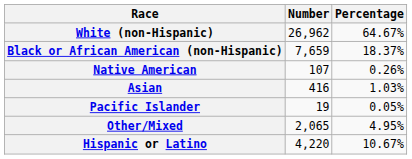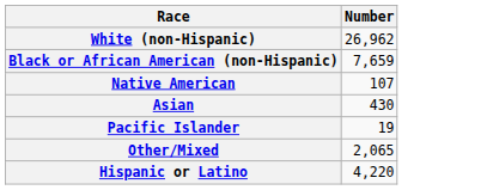 <table class="wikitable" style="text-align:right">
 <tr>
 <th scope="col">Race</th>
 <th scope="col">Number</th>
-<th scope="col">Percentage</th>
 </tr>
 <tr>
 <th scope="row"><a href='#'>White</a> (non-Hispanic)</th>
 <td>26,962</td>
-<td>64.67%</td>
 </tr>
 <tr>
 <th scope="row"><a href='#'>Black or African American</a> (non-Hispanic)</th>
 <td>7,659</td>
-<td>18.37%</td>
 </tr>
 <tr>
 <th scope="row"><a href='#'>Native American</a></th>
 <td>107</td>
-<td>0.26%</td>
 </tr>
 <tr>
 <th scope="row"><a href='#'>Asian</a></th>
-<td>416</td>
-<td>1.03%</td>
+<td>430</td>
 </tr>
 <tr>
 <th scope="row"><a href='#'>Pacific Islander</a></th>
 <td>19</td>
-<td>0.05%</td>
 </tr>
 <tr>
 <th scope="row"><a href='#'>Other/Mixed</a></th>
 <td>2,065</td>
-<td>4.95%</td>
 </tr>
 <tr>
 <th scope="row"><a href='#'>Hispanic</a> or <a href='#'>Latino</a></th>
 <td>4,220</td>
-<td>10.67%</td>
 </tr>
 </table>
